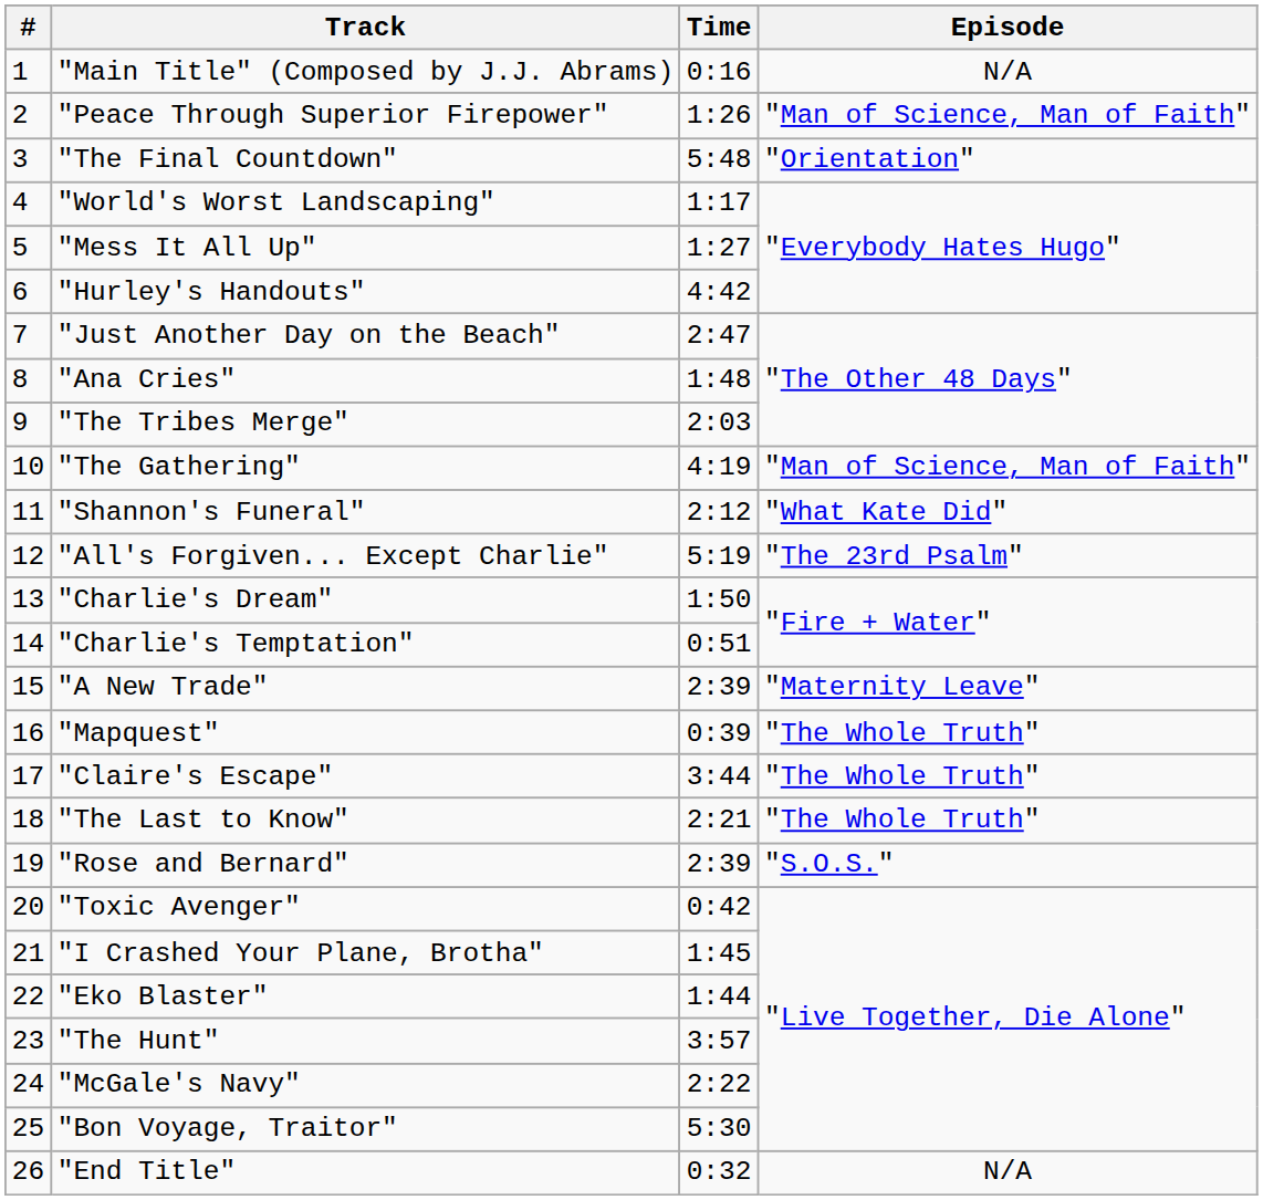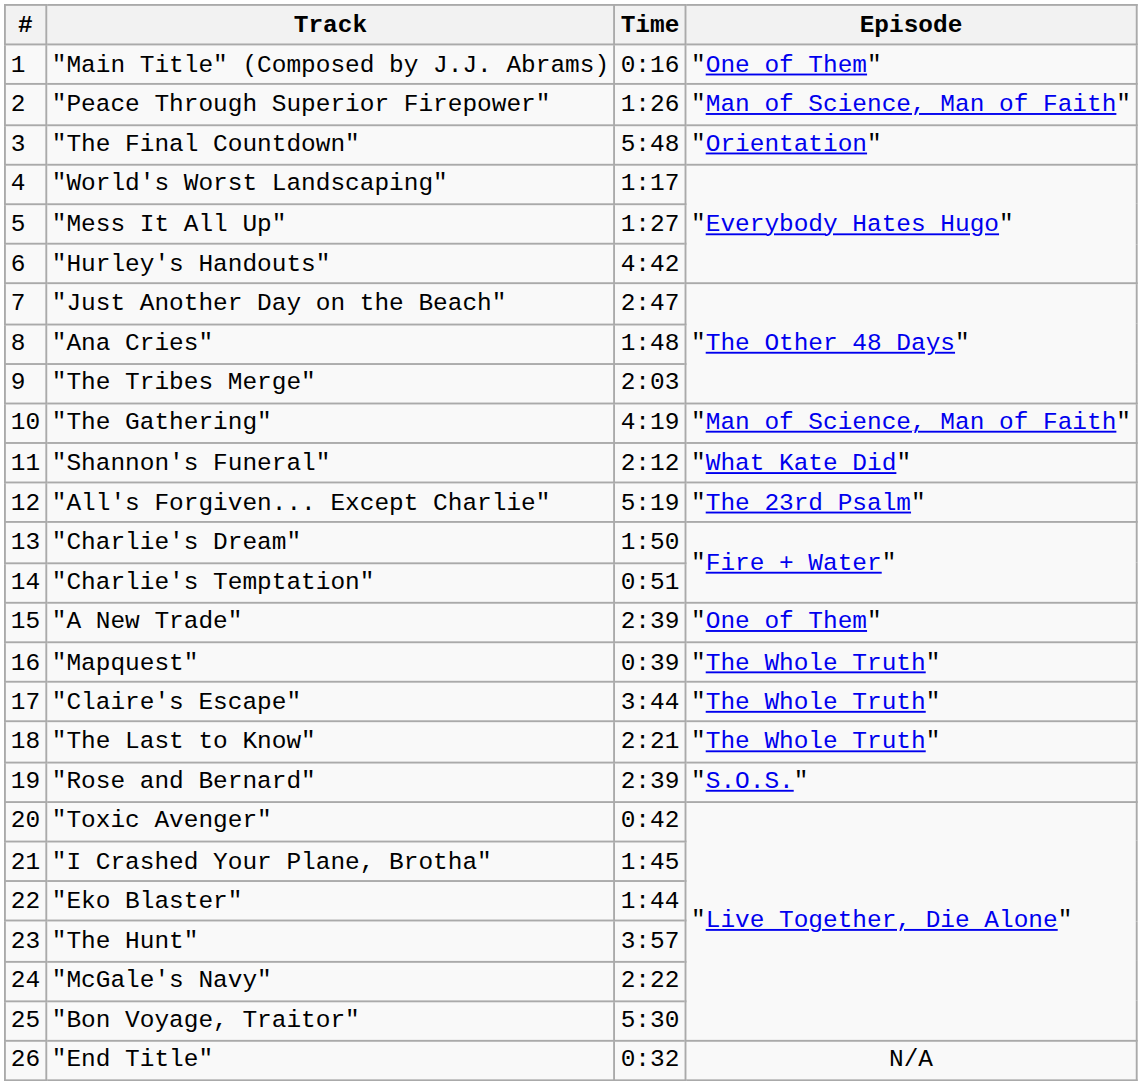 <table class="wikitable">
 <tr>
 <th>#</th>
 <th>Track</th>
 <th>Time</th>
 <th>Episode</th>
 </tr>
 <tr>
 <td>1</td>
 <td>"Main Title" (Composed by J.J. Abrams)</td>
 <td>0:16</td>
-<td align="center">N/A</td>
+<td>"<a href='#'>One of Them</a>"</td>
 </tr>
 <tr>
 <td>2</td>
 <td>"Peace Through Superior Firepower"</td>
 <td>1:26</td>
 <td>"<a href='#'>Man of Science, Man of Faith</a>"</td>
 </tr>
 <tr>
 <td>3</td>
 <td>"The Final Countdown"</td>
 <td>5:48</td>
 <td>"<a href='#'>Orientation</a>"</td>
 </tr>
 <tr>
 <td>4</td>
 <td>"World's Worst Landscaping"</td>
 <td>1:17</td>
 <td rowspan="3">"<a href='#'>Everybody Hates Hugo</a>"</td>
 </tr>
 <tr>
 <td>5</td>
 <td>"Mess It All Up"</td>
 <td>1:27</td>
 </tr>
 <tr>
 <td>6</td>
 <td>"Hurley's Handouts"</td>
 <td>4:42</td>
 </tr>
 <tr>
 <td>7</td>
 <td>"Just Another Day on the Beach"</td>
 <td>2:47</td>
 <td rowspan="3">"<a href='#'>The Other 48 Days</a>"</td>
 </tr>
 <tr>
 <td>8</td>
 <td>"Ana Cries"</td>
 <td>1:48</td>
 </tr>
 <tr>
 <td>9</td>
 <td>"The Tribes Merge"</td>
 <td>2:03</td>
 </tr>
 <tr>
 <td>10</td>
 <td>"The Gathering"</td>
 <td>4:19</td>
 <td>"<a href='#'>Man of Science, Man of Faith</a>"</td>
 </tr>
 <tr>
 <td>11</td>
 <td>"Shannon's Funeral"</td>
 <td>2:12</td>
 <td>"<a href='#'>What Kate Did</a>"</td>
 </tr>
 <tr>
 <td>12</td>
 <td>"All's Forgiven... Except Charlie"</td>
 <td>5:19</td>
 <td>"<a href='#'>The 23rd Psalm</a>"</td>
 </tr>
 <tr>
 <td>13</td>
 <td>"Charlie's Dream"</td>
 <td>1:50</td>
 <td rowspan="2">"<a href='#'>Fire + Water</a>"</td>
 </tr>
 <tr>
 <td>14</td>
 <td>"Charlie's Temptation"</td>
 <td>0:51</td>
 </tr>
 <tr>
 <td>15</td>
 <td>"A New Trade"</td>
 <td>2:39</td>
-<td>"<a href='#'>Maternity Leave</a>" </td>
+<td>"<a href='#'>One of Them</a>"</td>
 </tr>
 <tr>
 <td>16</td>
 <td>"Mapquest"</td>
 <td>0:39</td>
 <td>"<a href='#'>The Whole Truth</a>" </td>
 </tr>
 <tr>
 <td>17</td>
 <td>"Claire's Escape"</td>
 <td>3:44</td>
 <td>"<a href='#'>The Whole Truth</a>" </td>
 </tr>
 <tr>
 <td>18</td>
 <td>"The Last to Know"</td>
 <td>2:21</td>
 <td>"<a href='#'>The Whole Truth</a>"</td>
 </tr>
 <tr>
 <td>19</td>
 <td>"Rose and Bernard"</td>
 <td>2:39</td>
 <td>"<a href='#'>S.O.S.</a>"</td>
 </tr>
 <tr>
 <td>20</td>
 <td>"Toxic Avenger"</td>
 <td>0:42</td>
 <td rowspan="6">"<a href='#'>Live Together, Die Alone</a>"</td>
 </tr>
 <tr>
 <td>21</td>
 <td>"I Crashed Your Plane, Brotha"</td>
 <td>1:45</td>
 </tr>
 <tr>
 <td>22</td>
 <td>"Eko Blaster"</td>
 <td>1:44</td>
 </tr>
 <tr>
 <td>23</td>
 <td>"The Hunt"</td>
 <td>3:57</td>
 </tr>
 <tr>
 <td>24</td>
 <td>"McGale's Navy"</td>
 <td>2:22</td>
 </tr>
 <tr>
 <td>25</td>
 <td>"Bon Voyage, Traitor"</td>
 <td>5:30</td>
 </tr>
 <tr>
 <td>26</td>
 <td>"End Title"</td>
 <td>0:32</td>
 <td align="center">N/A</td>
 </tr>
 </table>
